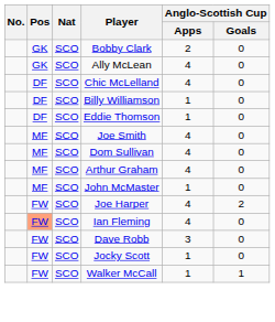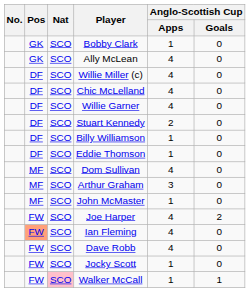 <table class="wikitable sortable" style="text-align: center;">
 <tr>
 <th rowspan="2"><abbr>No.</abbr></th>
 <th rowspan="2"><abbr>Pos</abbr></th>
 <th rowspan="2"><abbr>Nat</abbr></th>
 <th rowspan="2">Player</th>
 <th colspan="2">Anglo-Scottish Cup</th>
 </tr>
 <tr>
 <th>Apps</th>
 <th>Goals</th>
 </tr>
 <tr>
 <td></td>
 <td><a href='#'>GK</a></td>
 <td> <a href='#'>SCO</a></td>
 <td><a href='#'>Bobby Clark</a></td>
-<td>2</td>
+<td>1</td>
 <td>0</td>
 </tr>
 <tr>
 <td></td>
 <td><a href='#'>GK</a></td>
 <td> <a href='#'>SCO</a></td>
 <td>Ally McLean</td>
 <td>4</td>
 <td>0</td>
 </tr>
 <tr>
 <td></td>
 <td><a href='#'>DF</a></td>
 <td> <a href='#'>SCO</a></td>
+<td><a href='#'>Willie Miller</a> (c)</td>
+<td>4</td>
+<td>0</td>
+</tr>
+<tr>
+<td></td>
+<td><a href='#'>DF</a></td>
+<td> <a href='#'>SCO</a></td>
 <td><a href='#'>Chic McLelland</a></td>
 <td>4</td>
+<td>0</td>
+</tr>
+<tr>
+<td></td>
+<td><a href='#'>DF</a></td>
+<td> <a href='#'>SCO</a></td>
+<td><a href='#'>Willie Garner</a></td>
+<td>4</td>
+<td>0</td>
+</tr>
+<tr>
+<td></td>
+<td><a href='#'>DF</a></td>
+<td> <a href='#'>SCO</a></td>
+<td><a href='#'>Stuart Kennedy</a></td>
+<td>2</td>
 <td>0</td>
 </tr>
 <tr>
 <td></td>
 <td><a href='#'>DF</a></td>
 <td> <a href='#'>SCO</a></td>
 <td><a href='#'>Billy Williamson</a></td>
 <td>1</td>
 <td>0</td>
 </tr>
 <tr>
 <td></td>
 <td><a href='#'>DF</a></td>
 <td> <a href='#'>SCO</a></td>
 <td><a href='#'>Eddie Thomson</a></td>
 <td>1</td>
 <td>0</td>
 </tr>
 <tr>
 <td></td>
 <td><a href='#'>MF</a></td>
 <td> <a href='#'>SCO</a></td>
-<td><a href='#'>Joe Smith</a></td>
-<td>4</td>
-<td>0</td>
-</tr>
-<tr>
-<td></td>
-<td><a href='#'>MF</a></td>
-<td> <a href='#'>SCO</a></td>
 <td><a href='#'>Dom Sullivan</a></td>
 <td>4</td>
 <td>0</td>
 </tr>
 <tr>
 <td></td>
 <td><a href='#'>MF</a></td>
 <td> <a href='#'>SCO</a></td>
 <td><a href='#'>Arthur Graham</a></td>
-<td>4</td>
+<td>3</td>
 <td>0</td>
 </tr>
 <tr>
 <td></td>
 <td><a href='#'>MF</a></td>
 <td> <a href='#'>SCO</a></td>
 <td><a href='#'>John McMaster</a></td>
 <td>1</td>
 <td>0</td>
 </tr>
 <tr>
 <td></td>
 <td><a href='#'>FW</a></td>
 <td> <a href='#'>SCO</a></td>
 <td><a href='#'>Joe Harper</a></td>
 <td>4</td>
 <td>2</td>
 </tr>
 <tr>
 <td></td>
 <td style="background: lightsalmon;"><a href='#'>FW</a></td>
 <td> <a href='#'>SCO</a></td>
 <td><a href='#'>Ian Fleming</a></td>
 <td>4</td>
 <td>0</td>
 </tr>
 <tr>
 <td></td>
 <td><a href='#'>FW</a></td>
 <td> <a href='#'>SCO</a></td>
 <td><a href='#'>Dave Robb</a></td>
-<td>3</td>
+<td>4</td>
 <td>0</td>
 </tr>
 <tr>
 <td></td>
 <td><a href='#'>FW</a></td>
 <td> <a href='#'>SCO</a></td>
 <td><a href='#'>Jocky Scott</a></td>
 <td>1</td>
 <td>0</td>
 </tr>
 <tr>
 <td></td>
 <td><a href='#'>FW</a></td>
-<td> <a href='#'>SCO</a></td>
+<td style="background: pink;"> <a href='#'>SCO</a></td>
 <td><a href='#'>Walker McCall</a></td>
 <td>1</td>
 <td>1</td>
 </tr>
 </table>
